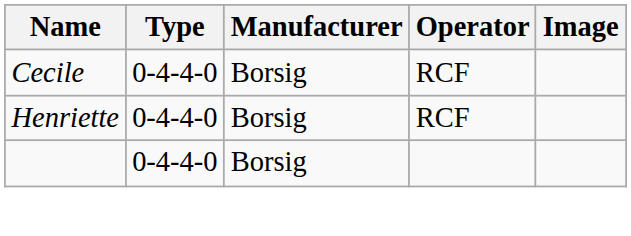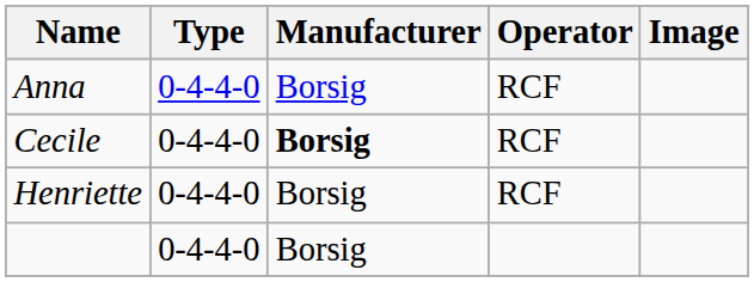 <table class="wikitable">
 <tr>
 <th>Name</th>
 <th>Type</th>
 <th>Manufacturer</th>
 <th>Operator</th>
 <th>Image</th>
 </tr>
 <tr>
+<td><em>Anna</em></td>
+<td><a href='#'>0-4-4-0</a></td>
+<td><a href='#'>Borsig</a></td>
+<td>RCF</td>
+<td></td>
+</tr>
+<tr>
 <td><em>Cecile</em></td>
 <td>0-4-4-0</td>
-<td>Borsig</td>
+<td><strong>Borsig</strong></td>
 <td>RCF</td>
 <td></td>
 </tr>
 <tr>
 <td><em>Henriette</em></td>
 <td>0-4-4-0</td>
 <td>Borsig</td>
 <td>RCF</td>
 <td></td>
 </tr>
 <tr>
 <td></td>
 <td>0-4-4-0</td>
 <td>Borsig</td>
 <td></td>
 <td></td>
 </tr>
 </table>
